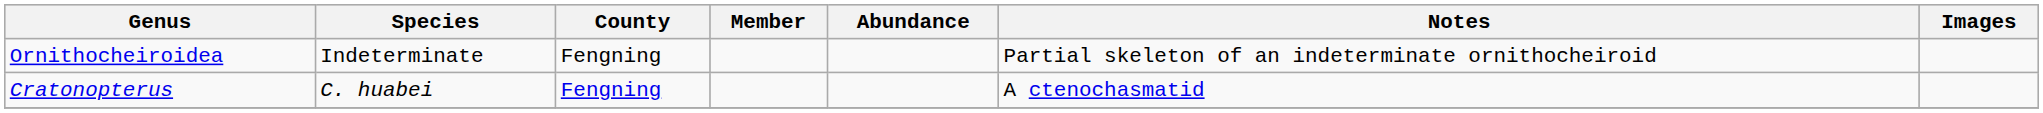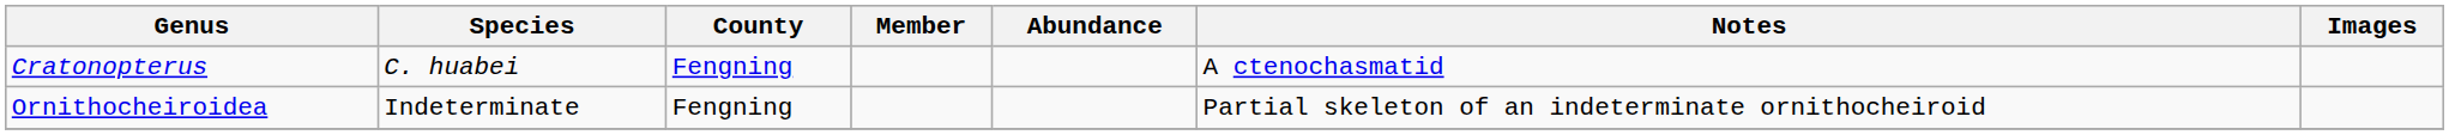 <table class="wikitable" align="center" width="100%">
 <tr>
 <th>Genus</th>
 <th>Species</th>
 <th>County</th>
 <th><strong>Member</strong></th>
 <th><strong>Abundance</strong></th>
 <th>Notes</th>
 <th>Images</th>
 </tr>
 <tr>
+<td><em><a href='#'>Cratonopterus</a></em></td>
+<td><em>C. huabei</em></td>
+<td><a href='#'>Fengning</a></td>
+<td></td>
+<td></td>
+<td>A <a href='#'>ctenochasmatid</a></td>
+<td></td>
+</tr>
+<tr>
 <td><a href='#'>Ornithocheiroidea</a></td>
 <td>Indeterminate</td>
 <td>Fengning</td>
 <td></td>
 <td></td>
 <td>Partial skeleton of an indeterminate ornithocheiroid</td>
 <td></td>
 </tr>
 <tr>
-<td><em><a href='#'>Cratonopterus</a></em></td>
-<td><em>C. huabei</em></td>
-<td><a href='#'>Fengning</a></td>
-<td></td>
-<td></td>
-<td>A <a href='#'>ctenochasmatid</a></td>
-<td></td>
-</tr>
-<tr>
 </tr>
 </table>
